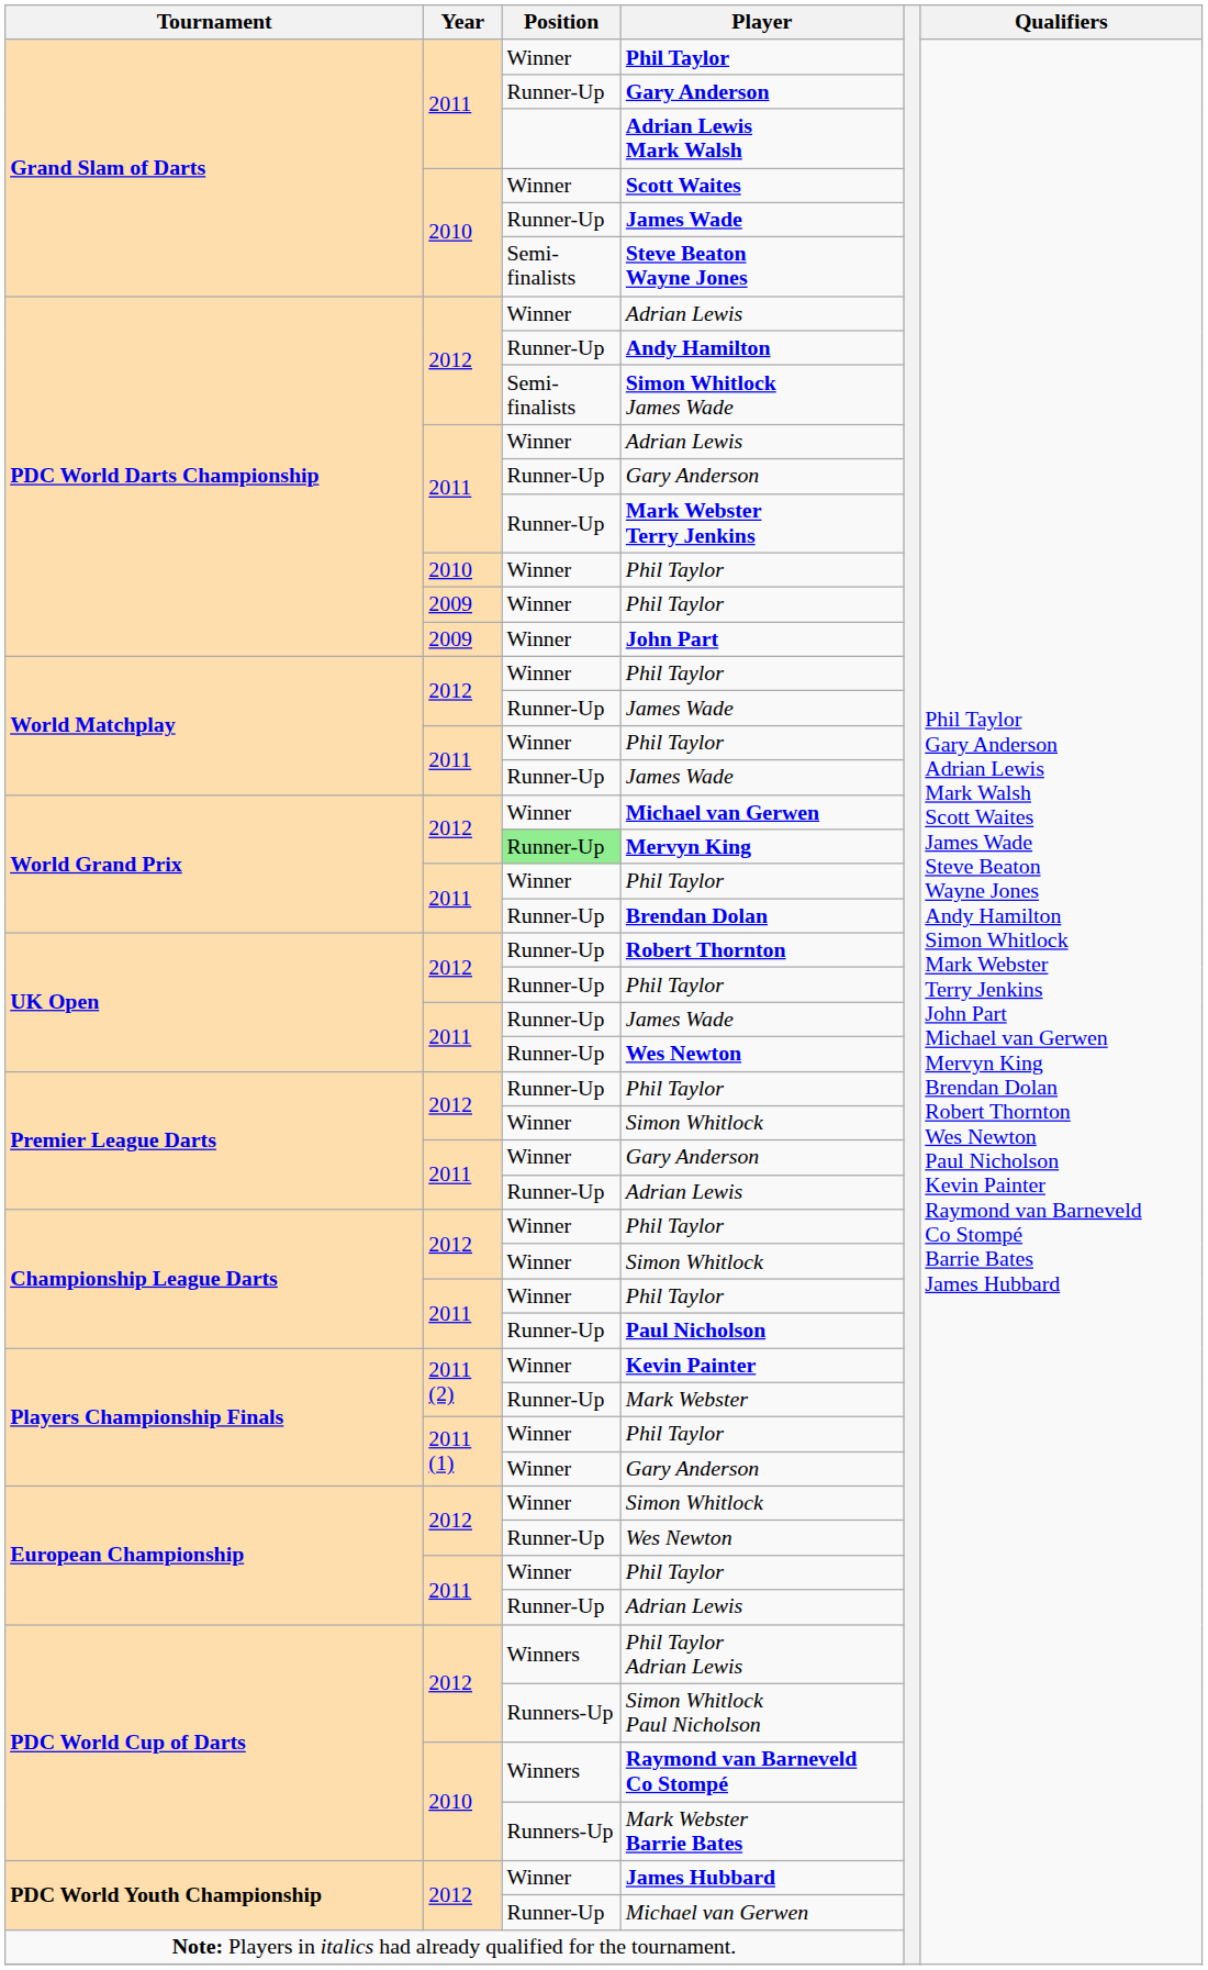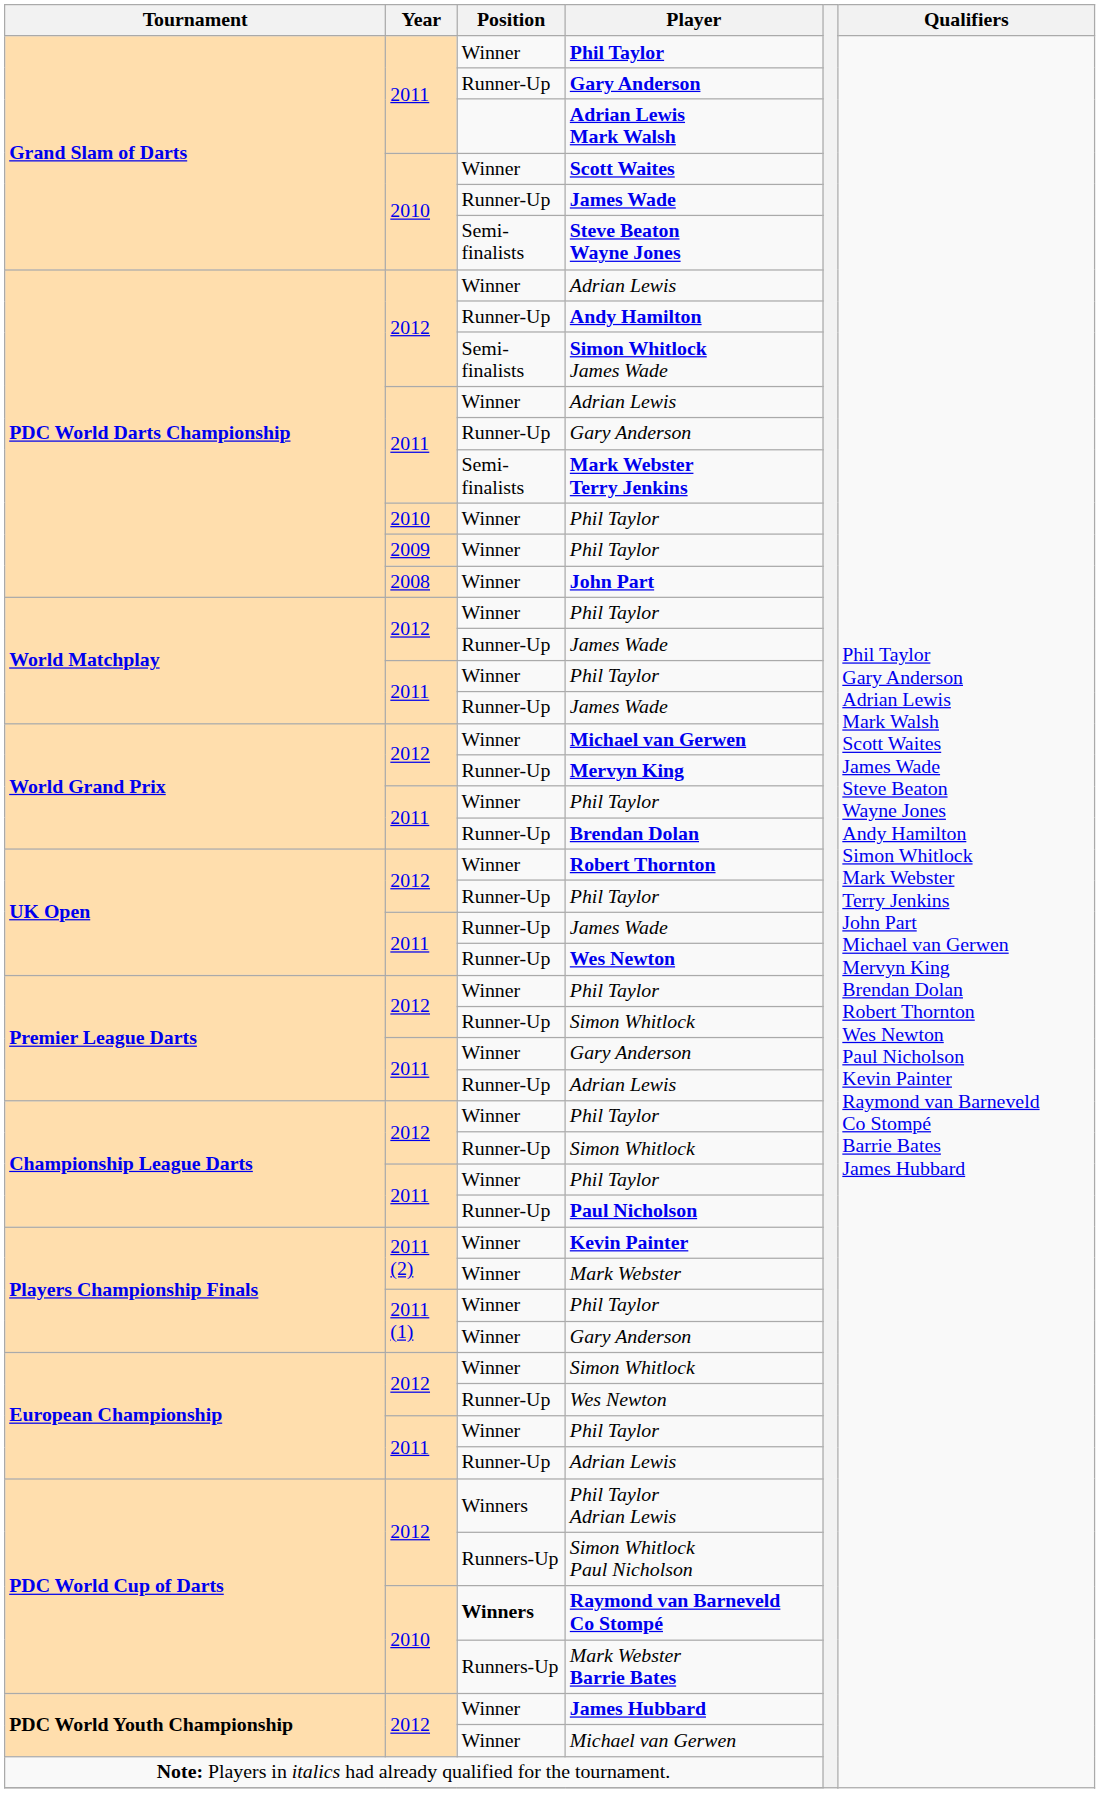 <table class="wikitable">
 <tr>
 <th width=300>Tournament</th>
 <th width=50>Year</th>
 <th width=80>Position</th>
 <th width=200>Player</th>
 <th rowspan=55 width=5></th>
 <th width=200>Qualifiers</th>
 </tr>
 <tr>
 <td rowspan="6" style="background:#ffdead;"><strong><a href='#'>Grand Slam of Darts</a></strong></td>
 <td rowspan="3" style="background:#ffdead;"><a href='#'>2011</a></td>
 <td>Winner</td>
 <td> <strong><a href='#'>Phil Taylor</a></strong></td>
 <td rowspan=54> <a href='#'>Phil Taylor</a><br> <a href='#'>Gary Anderson</a><br> <a href='#'>Adrian Lewis</a><br> <a href='#'>Mark Walsh</a><br> <a href='#'>Scott Waites</a><br> <a href='#'>James Wade</a><br> <a href='#'>Steve Beaton</a><br> <a href='#'>Wayne Jones</a><br> <a href='#'>Andy Hamilton</a><br> <a href='#'>Simon Whitlock</a><br> <a href='#'>Mark Webster</a><br> <a href='#'>Terry Jenkins</a><br> <a href='#'>John Part</a><br> <a href='#'>Michael van Gerwen</a><br> <a href='#'>Mervyn King</a><br> <a href='#'>Brendan Dolan</a><br> <a href='#'>Robert Thornton</a><br> <a href='#'>Wes Newton</a><br> <a href='#'>Paul Nicholson</a><br> <a href='#'>Kevin Painter</a><br> <a href='#'>Raymond van Barneveld</a><br> <a href='#'>Co Stompé</a><br> <a href='#'>Barrie Bates</a><br> <a href='#'>James Hubbard</a></td>
 </tr>
 <tr>
 <td>Runner-Up</td>
 <td> <strong><a href='#'>Gary Anderson</a></strong></td>
 </tr>
 <tr>
 <td></td>
 <td> <strong><a href='#'>Adrian Lewis</a></strong><br> <strong><a href='#'>Mark Walsh</a></strong></td>
 </tr>
 <tr>
 <td rowspan="3" style="background:#ffdead;"><a href='#'>2010</a></td>
 <td>Winner</td>
 <td> <strong><a href='#'>Scott Waites</a></strong></td>
 </tr>
 <tr>
 <td>Runner-Up</td>
 <td> <strong><a href='#'>James Wade</a></strong></td>
 </tr>
 <tr>
 <td>Semi-finalists</td>
 <td> <strong><a href='#'>Steve Beaton</a></strong><br> <strong><a href='#'>Wayne Jones</a></strong></td>
 </tr>
 <tr>
 <td rowspan="9" style="background:#ffdead;"><strong><a href='#'>PDC World Darts Championship</a></strong></td>
 <td rowspan="3" style="background:#ffdead;"><a href='#'>2012</a></td>
 <td>Winner</td>
 <td> <em>Adrian Lewis</em></td>
 </tr>
 <tr>
 <td>Runner-Up</td>
 <td> <strong><a href='#'>Andy Hamilton</a></strong></td>
 </tr>
 <tr>
 <td>Semi-finalists</td>
 <td> <strong><a href='#'>Simon Whitlock</a></strong><br> <em>James Wade</em></td>
 </tr>
 <tr>
 <td rowspan="3" style="background:#ffdead;"><a href='#'>2011</a></td>
 <td>Winner</td>
 <td> <em>Adrian Lewis</em></td>
 </tr>
 <tr>
 <td>Runner-Up</td>
 <td> <em>Gary Anderson</em></td>
 </tr>
 <tr>
-<td>Runner-Up</td>
+<td>Semi-finalists</td>
 <td> <strong><a href='#'>Mark Webster</a></strong><br> <strong><a href='#'>Terry Jenkins</a></strong></td>
 </tr>
 <tr>
 <td style="background:#ffdead;"><a href='#'>2010</a></td>
 <td>Winner</td>
 <td> <em>Phil Taylor</em></td>
 </tr>
 <tr>
 <td style="background:#ffdead;"><a href='#'>2009</a></td>
 <td>Winner</td>
 <td> <em>Phil Taylor</em></td>
 </tr>
 <tr>
-<td style="background:#ffdead;"><a href='#'>2009</a></td>
+<td style="background:#ffdead;"><a href='#'>2008</a></td>
 <td>Winner</td>
 <td> <strong><a href='#'>John Part</a></strong></td>
 </tr>
 <tr>
 <td rowspan="4" style="background:#ffdead;"><strong><a href='#'>World Matchplay</a></strong></td>
 <td rowspan="2" style="background:#ffdead;"><a href='#'>2012</a></td>
 <td>Winner</td>
 <td> <em>Phil Taylor</em></td>
 </tr>
 <tr>
 <td>Runner-Up</td>
 <td> <em>James Wade</em></td>
 </tr>
 <tr>
 <td rowspan="2" style="background:#ffdead;"><a href='#'>2011</a></td>
 <td>Winner</td>
 <td> <em>Phil Taylor</em></td>
 </tr>
 <tr>
 <td>Runner-Up</td>
 <td> <em>James Wade</em></td>
 </tr>
 <tr>
 <td rowspan="4" style="background:#ffdead;"><strong><a href='#'>World Grand Prix</a></strong></td>
 <td rowspan="2" style="background:#ffdead;"><a href='#'>2012</a></td>
 <td>Winner</td>
 <td> <strong><a href='#'>Michael van Gerwen</a></strong></td>
 </tr>
 <tr>
-<td style="background: lightgreen;">Runner-Up</td>
+<td>Runner-Up</td>
 <td> <strong><a href='#'>Mervyn King</a></strong></td>
 </tr>
 <tr>
 <td rowspan="2" style="background:#ffdead;"><a href='#'>2011</a></td>
 <td>Winner</td>
 <td> <em>Phil Taylor</em></td>
 </tr>
 <tr>
 <td>Runner-Up</td>
 <td> <strong><a href='#'>Brendan Dolan</a></strong></td>
 </tr>
 <tr>
 <td rowspan="4" style="background:#ffdead;"><strong><a href='#'>UK Open</a></strong></td>
 <td rowspan="2" style="background:#ffdead;"><a href='#'>2012</a></td>
-<td>Runner-Up</td>
+<td>Winner</td>
 <td> <strong><a href='#'>Robert Thornton</a></strong></td>
 </tr>
 <tr>
 <td>Runner-Up</td>
 <td> <em>Phil Taylor</em></td>
 </tr>
 <tr>
 <td rowspan="2" style="background:#ffdead;"><a href='#'>2011</a></td>
 <td>Runner-Up</td>
 <td> <em>James Wade</em></td>
 </tr>
 <tr>
 <td>Runner-Up</td>
 <td> <strong><a href='#'>Wes Newton</a></strong></td>
 </tr>
 <tr>
 <td rowspan="4" style="background:#ffdead;"><strong><a href='#'>Premier League Darts</a></strong></td>
 <td rowspan="2" style="background:#ffdead;"><a href='#'>2012</a></td>
-<td>Runner-Up</td>
+<td>Winner</td>
 <td> <em>Phil Taylor</em></td>
 </tr>
 <tr>
-<td>Winner</td>
+<td>Runner-Up</td>
 <td> <em>Simon Whitlock</em></td>
 </tr>
 <tr>
 <td rowspan="2" style="background:#ffdead;"><a href='#'>2011</a></td>
 <td>Winner</td>
 <td> <em>Gary Anderson</em></td>
 </tr>
 <tr>
 <td>Runner-Up</td>
 <td> <em>Adrian Lewis</em></td>
 </tr>
 <tr>
 <td rowspan="4" style="background:#ffdead;"><strong><a href='#'>Championship League Darts</a></strong></td>
 <td rowspan="2" style="background:#ffdead;"><a href='#'>2012</a></td>
 <td>Winner</td>
 <td> <em>Phil Taylor</em></td>
 </tr>
 <tr>
-<td>Winner</td>
+<td>Runner-Up</td>
 <td> <em>Simon Whitlock</em></td>
 </tr>
 <tr>
 <td rowspan="2" style="background:#ffdead;"><a href='#'>2011</a></td>
 <td>Winner</td>
 <td> <em>Phil Taylor</em></td>
 </tr>
 <tr>
 <td>Runner-Up</td>
 <td> <strong><a href='#'>Paul Nicholson</a></strong></td>
 </tr>
 <tr>
 <td rowspan="4" style="background:#ffdead;"><strong><a href='#'>Players Championship Finals</a></strong></td>
 <td rowspan="2" style="background:#ffdead;"><a href='#'>2011 (2)</a></td>
 <td>Winner</td>
 <td> <strong><a href='#'>Kevin Painter</a></strong></td>
 </tr>
 <tr>
-<td>Runner-Up</td>
+<td>Winner</td>
 <td> <em>Mark Webster</em></td>
 </tr>
 <tr>
 <td rowspan="2" style="background:#ffdead;"><a href='#'>2011 (1)</a></td>
 <td>Winner</td>
 <td> <em>Phil Taylor</em></td>
 </tr>
 <tr>
 <td>Winner</td>
 <td> <em>Gary Anderson</em></td>
 </tr>
 <tr>
 <td rowspan="4" style="background:#ffdead;"><strong><a href='#'>European Championship</a></strong></td>
 <td rowspan="2" style="background:#ffdead;"><a href='#'>2012</a></td>
 <td>Winner</td>
 <td> <em>Simon Whitlock</em></td>
 </tr>
 <tr>
 <td>Runner-Up</td>
 <td> <em>Wes Newton</em></td>
 </tr>
 <tr>
 <td rowspan="2" style="background:#ffdead;"><a href='#'>2011</a></td>
 <td>Winner</td>
 <td> <em>Phil Taylor</em></td>
 </tr>
 <tr>
 <td>Runner-Up</td>
 <td> <em>Adrian Lewis</em></td>
 </tr>
 <tr>
 <td rowspan="4" style="background:#ffdead;"><strong><a href='#'>PDC World Cup of Darts</a></strong></td>
 <td rowspan="2" style="background:#ffdead;"><a href='#'>2012</a></td>
 <td>Winners</td>
 <td> <em>Phil Taylor</em><br> <em>Adrian Lewis</em></td>
 </tr>
 <tr>
 <td>Runners-Up</td>
 <td> <em>Simon Whitlock</em><br> <em>Paul Nicholson</em></td>
 </tr>
 <tr>
 <td rowspan="2" style="background:#ffdead;"><a href='#'>2010</a></td>
-<td>Winners</td>
+<td><strong>Winners</strong></td>
 <td> <strong><a href='#'>Raymond van Barneveld</a></strong><br> <strong><a href='#'>Co Stompé</a></strong></td>
 </tr>
 <tr>
 <td>Runners-Up</td>
 <td> <em>Mark Webster</em><br> <strong><a href='#'>Barrie Bates</a></strong></td>
 </tr>
 <tr>
 <td rowspan="2" style="background:#ffdead;"><strong>PDC World Youth Championship</strong></td>
 <td rowspan="2" style="background:#ffdead;"><a href='#'>2012</a></td>
 <td>Winner</td>
 <td> <strong><a href='#'>James Hubbard</a></strong></td>
 </tr>
 <tr>
-<td>Runner-Up</td>
+<td>Winner</td>
 <td> <em>Michael van Gerwen</em></td>
 </tr>
 <tr>
 <td colspan=4 align=center><strong>Note:</strong> Players in <em>italics</em> had already qualified for the tournament.</td>
 </tr>
 <tr>
 </tr>
 </table>
